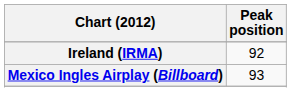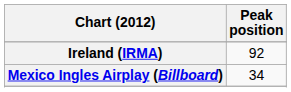 <table class="wikitable sortable plainrowheaders" style="text-align:center">
 <tr>
 <th scope="col">Chart (2012)</th>
 <th scope="col">Peak<br>position</th>
 </tr>
 <tr>
 </tr>
 <tr>
 </tr>
 <tr>
 <th scope="row">Ireland (<a href='#'>IRMA</a>)</th>
 <td>92</td>
 </tr>
 <tr>
 <th scope="row"><a href='#'>Mexico Ingles Airplay</a> (<em><a href='#'>Billboard</a></em>)</th>
-<td>93</td>
+<td>34</td>
 </tr>
 <tr>
 </tr>
 <tr>
 </tr>
 <tr>
 </tr>
 <tr>
 </tr>
 </table>
